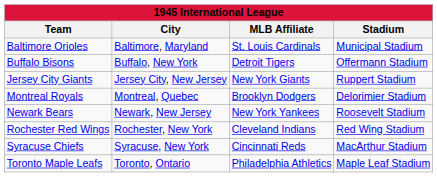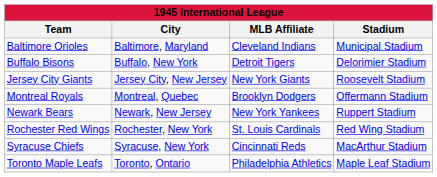 <table class="wikitable" style="width:auto">
 <tr>
 <td bgcolor="#DC143C" align="center" colspan="7"><strong><span>1945 International League</span></strong></td>
 </tr>
 <tr>
 <th>Team</th>
 <th>City</th>
 <th>MLB Affiliate</th>
 <th>Stadium</th>
 </tr>
 <tr>
 <td><a href='#'>Baltimore Orioles</a></td>
 <td><a href='#'>Baltimore</a>, <a href='#'>Maryland</a></td>
-<td><a href='#'>St. Louis Cardinals</a></td>
+<td><a href='#'>Cleveland Indians</a></td>
 <td><a href='#'>Municipal Stadium</a></td>
 </tr>
 <tr>
 <td><a href='#'>Buffalo Bisons</a></td>
 <td><a href='#'>Buffalo</a>, <a href='#'>New York</a></td>
 <td><a href='#'>Detroit Tigers</a></td>
-<td><a href='#'>Offermann Stadium</a></td>
+<td><a href='#'>Delorimier Stadium</a></td>
 </tr>
 <tr>
 <td><a href='#'>Jersey City Giants</a></td>
 <td><a href='#'>Jersey City</a>, <a href='#'>New Jersey</a></td>
 <td><a href='#'>New York Giants</a></td>
-<td><a href='#'>Ruppert Stadium</a></td>
+<td><a href='#'>Roosevelt Stadium</a></td>
 </tr>
 <tr>
 <td><a href='#'>Montreal Royals</a></td>
 <td><a href='#'>Montreal</a>, <a href='#'>Quebec</a></td>
 <td><a href='#'>Brooklyn Dodgers</a></td>
-<td><a href='#'>Delorimier Stadium</a></td>
+<td><a href='#'>Offermann Stadium</a></td>
 </tr>
 <tr>
 <td><a href='#'>Newark Bears</a></td>
 <td><a href='#'>Newark</a>, <a href='#'>New Jersey</a></td>
 <td><a href='#'>New York Yankees</a></td>
-<td><a href='#'>Roosevelt Stadium</a></td>
+<td><a href='#'>Ruppert Stadium</a></td>
 </tr>
 <tr>
 <td><a href='#'>Rochester Red Wings</a></td>
 <td><a href='#'>Rochester</a>, <a href='#'>New York</a></td>
-<td><a href='#'>Cleveland Indians</a></td>
+<td><a href='#'>St. Louis Cardinals</a></td>
 <td><a href='#'>Red Wing Stadium</a></td>
 </tr>
 <tr>
 <td><a href='#'>Syracuse Chiefs</a></td>
 <td><a href='#'>Syracuse</a>, <a href='#'>New York</a></td>
 <td><a href='#'>Cincinnati Reds</a></td>
 <td><a href='#'>MacArthur Stadium</a></td>
 </tr>
 <tr>
 <td><a href='#'>Toronto Maple Leafs</a></td>
 <td><a href='#'>Toronto</a>, <a href='#'>Ontario</a></td>
 <td><a href='#'>Philadelphia Athletics</a></td>
 <td><a href='#'>Maple Leaf Stadium</a></td>
 </tr>
 </table>
